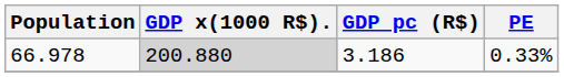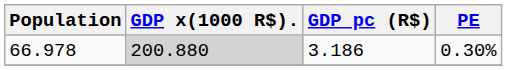 <table class="wikitable" border="1">
 <tr>
 <th>Population</th>
 <th><a href='#'>GDP</a> x(1000 R$).</th>
 <th><a href='#'>GDP pc</a> (R$)</th>
 <th><a href='#'>PE</a></th>
 </tr>
 <tr>
 <td>66.978</td>
 <td style="background: lightgrey;">200.880</td>
 <td>3.186</td>
-<td>0.33%</td>
+<td>0.30%</td>
 </tr>
 <tr>
 </tr>
 </table>
